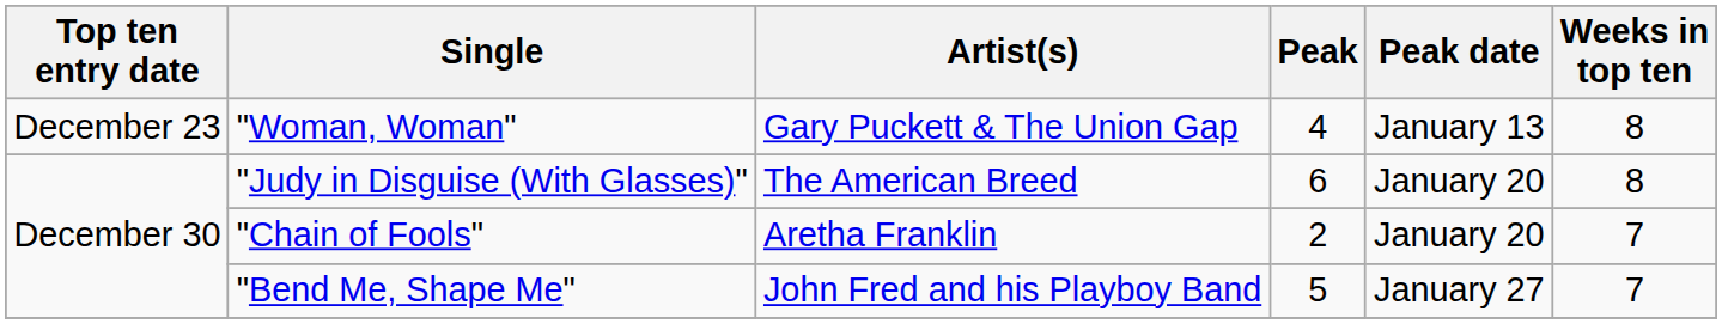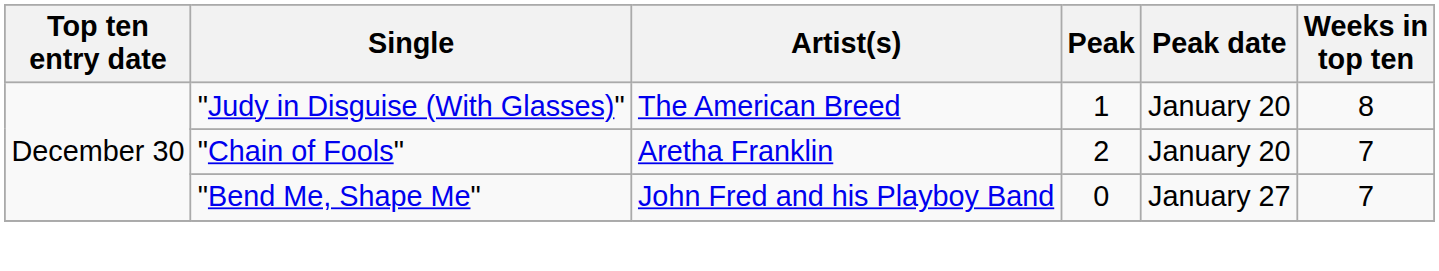 <table class="plainrowheaders sortable wikitable">
 <tr>
 <th>Top ten<br>entry date</th>
 <th>Single</th>
 <th>Artist(s)</th>
 <th data-sort-type="number">Peak</th>
 <th>Peak date</th>
 <th data-sort-type="number">Weeks in<br>top ten</th>
 </tr>
 <tr>
-<td>December 23</td>
-<td>"<a href='#'>Woman, Woman</a>"</td>
-<td><a href='#'>Gary Puckett & The Union Gap</a></td>
-<td align=center>4</td>
-<td>January 13</td>
-<td align=center>8</td>
-</tr>
-<tr>
 <td rowspan="3">December 30</td>
 <td>"<a href='#'>Judy in Disguise (With Glasses)</a>"</td>
 <td><a href='#'>The American Breed</a></td>
-<td align=center>6</td>
+<td align=center>1</td>
 <td>January 20</td>
 <td align=center>8</td>
 </tr>
 <tr>
 <td>"<a href='#'>Chain of Fools</a>"</td>
 <td><a href='#'>Aretha Franklin</a></td>
 <td align=center>2</td>
 <td>January 20</td>
 <td align=center>7</td>
 </tr>
 <tr>
 <td>"<a href='#'>Bend Me, Shape Me</a>"</td>
 <td><a href='#'>John Fred and his Playboy Band</a></td>
-<td align=center>5</td>
+<td align=center>0</td>
 <td>January 27</td>
 <td align=center>7</td>
 </tr>
 <tr>
 </tr>
 </table>
